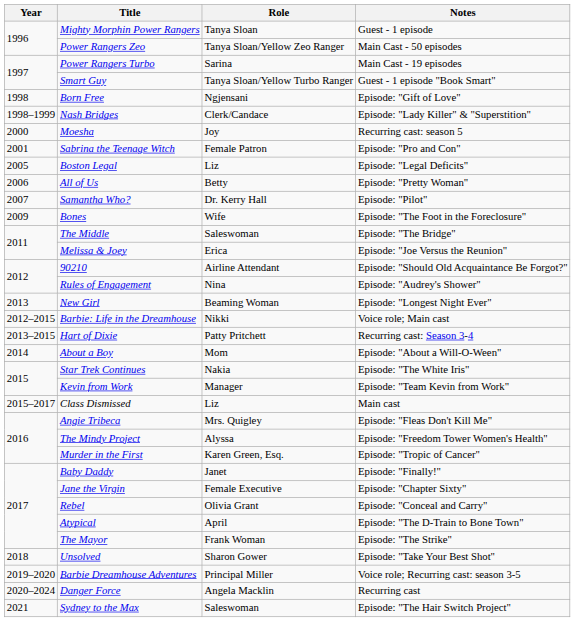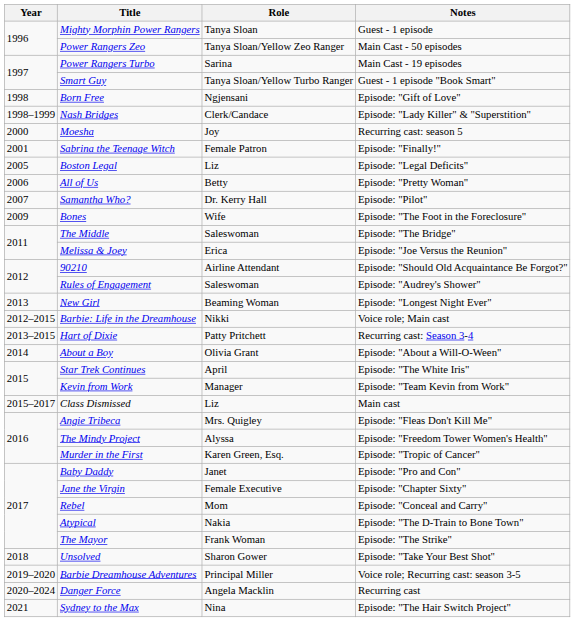 <table class="wikitable plainrowheaders sortable" style="margin-right: 0;">
 <tr>
 <th>Year</th>
 <th>Title</th>
 <th>Role</th>
 <th>Notes</th>
 </tr>
 <tr>
 <td rowspan=2>1996</td>
 <td><em><a href='#'>Mighty Morphin Power Rangers</a></em></td>
 <td>Tanya Sloan</td>
 <td>Guest - 1 episode</td>
 </tr>
 <tr>
 <td><em><a href='#'>Power Rangers Zeo</a></em></td>
 <td>Tanya Sloan/Yellow Zeo Ranger</td>
 <td>Main Cast - 50 episodes</td>
 </tr>
 <tr>
 <td rowspan=2>1997</td>
 <td><em><a href='#'>Power Rangers Turbo</a></em></td>
 <td>Sarina</td>
 <td>Main Cast - 19 episodes</td>
 </tr>
 <tr>
 <td><em><a href='#'>Smart Guy</a></em></td>
 <td>Tanya Sloan/Yellow Turbo Ranger</td>
 <td>Guest - 1 episode "Book Smart"</td>
 </tr>
 <tr>
 <td>1998</td>
 <td><em><a href='#'>Born Free</a></em></td>
 <td>Ngjensani</td>
 <td>Episode: "Gift of Love"</td>
 </tr>
 <tr>
 <td>1998–1999</td>
 <td><em><a href='#'>Nash Bridges</a></em></td>
 <td>Clerk/Candace</td>
 <td>Episode: "Lady Killer" & "Superstition"</td>
 </tr>
 <tr>
 <td>2000</td>
 <td><em><a href='#'>Moesha</a></em></td>
 <td>Joy</td>
 <td>Recurring cast: season 5</td>
 </tr>
 <tr>
 <td>2001</td>
 <td><em><a href='#'>Sabrina the Teenage Witch</a></em></td>
 <td>Female Patron</td>
-<td>Episode: "Pro and Con"</td>
+<td>Episode: "Finally!"</td>
 </tr>
 <tr>
 <td>2005</td>
 <td><em><a href='#'>Boston Legal</a></em></td>
 <td>Liz</td>
 <td>Episode: "Legal Deficits"</td>
 </tr>
 <tr>
 <td>2006</td>
 <td><em><a href='#'>All of Us</a></em></td>
 <td>Betty</td>
 <td>Episode: "Pretty Woman"</td>
 </tr>
 <tr>
 <td>2007</td>
 <td><em><a href='#'>Samantha Who?</a></em></td>
 <td>Dr. Kerry Hall</td>
 <td>Episode: "Pilot"</td>
 </tr>
 <tr>
 <td>2009</td>
 <td><em><a href='#'>Bones</a></em></td>
 <td>Wife</td>
 <td>Episode: "The Foot in the Foreclosure"</td>
 </tr>
 <tr>
 <td rowspan=2>2011</td>
 <td><em><a href='#'>The Middle</a></em></td>
 <td>Saleswoman</td>
 <td>Episode: "The Bridge"</td>
 </tr>
 <tr>
 <td><em><a href='#'>Melissa & Joey</a></em></td>
 <td>Erica</td>
 <td>Episode: "Joe Versus the Reunion"</td>
 </tr>
 <tr>
 <td rowspan=2>2012</td>
 <td><em><a href='#'>90210</a></em></td>
 <td>Airline Attendant</td>
 <td>Episode: "Should Old Acquaintance Be Forgot?"</td>
 </tr>
 <tr>
 <td><em><a href='#'>Rules of Engagement</a></em></td>
-<td>Nina</td>
+<td>Saleswoman</td>
 <td>Episode: "Audrey's Shower"</td>
 </tr>
 <tr>
 <td>2013</td>
 <td><em><a href='#'>New Girl</a></em></td>
 <td>Beaming Woman</td>
 <td>Episode: "Longest Night Ever"</td>
 </tr>
 <tr>
 <td>2012–2015</td>
 <td><em><a href='#'>Barbie: Life in the Dreamhouse</a></em></td>
 <td>Nikki</td>
 <td>Voice role; Main cast</td>
 </tr>
 <tr>
 <td>2013–2015</td>
 <td><em><a href='#'>Hart of Dixie</a></em></td>
 <td>Patty Pritchett</td>
 <td>Recurring cast: <a href='#'>Season 3</a>-<a href='#'>4</a></td>
 </tr>
 <tr>
 <td>2014</td>
 <td><em><a href='#'>About a Boy</a></em></td>
-<td>Mom</td>
+<td>Olivia Grant</td>
 <td>Episode: "About a Will-O-Ween"</td>
 </tr>
 <tr>
 <td rowspan=2>2015</td>
 <td><em><a href='#'>Star Trek Continues</a></em></td>
-<td>Nakia</td>
+<td>April</td>
 <td>Episode: "The White Iris"</td>
 </tr>
 <tr>
 <td><em><a href='#'>Kevin from Work</a></em></td>
 <td>Manager</td>
 <td>Episode: "Team Kevin from Work"</td>
 </tr>
 <tr>
 <td>2015–2017</td>
 <td><em>Class Dismissed</em></td>
 <td>Liz</td>
 <td>Main cast</td>
 </tr>
 <tr>
 <td rowspan=3>2016</td>
 <td><em><a href='#'>Angie Tribeca</a></em></td>
 <td>Mrs. Quigley</td>
 <td>Episode: "Fleas Don't Kill Me"</td>
 </tr>
 <tr>
 <td><em><a href='#'>The Mindy Project</a></em></td>
 <td>Alyssa</td>
 <td>Episode: "Freedom Tower Women's Health"</td>
 </tr>
 <tr>
 <td><em><a href='#'>Murder in the First</a></em></td>
 <td>Karen Green, Esq.</td>
 <td>Episode: "Tropic of Cancer"</td>
 </tr>
 <tr>
 <td rowspan=5>2017</td>
 <td><em><a href='#'>Baby Daddy</a></em></td>
 <td>Janet</td>
-<td>Episode: "Finally!"</td>
+<td>Episode: "Pro and Con"</td>
 </tr>
 <tr>
 <td><em><a href='#'>Jane the Virgin</a></em></td>
 <td>Female Executive</td>
 <td>Episode: "Chapter Sixty"</td>
 </tr>
 <tr>
 <td><em><a href='#'>Rebel</a></em></td>
-<td>Olivia Grant</td>
+<td>Mom</td>
 <td>Episode: "Conceal and Carry"</td>
 </tr>
 <tr>
 <td><em><a href='#'>Atypical</a></em></td>
-<td>April</td>
+<td>Nakia</td>
 <td>Episode: "The D-Train to Bone Town"</td>
 </tr>
 <tr>
 <td><em><a href='#'>The Mayor</a></em></td>
 <td>Frank Woman</td>
 <td>Episode: "The Strike"</td>
 </tr>
 <tr>
 <td>2018</td>
 <td><em><a href='#'>Unsolved</a></em></td>
 <td>Sharon Gower</td>
 <td>Episode: "Take Your Best Shot"</td>
 </tr>
 <tr>
 <td>2019–2020</td>
 <td><em><a href='#'>Barbie Dreamhouse Adventures</a></em></td>
 <td>Principal Miller</td>
 <td>Voice role; Recurring cast: season 3-5</td>
 </tr>
 <tr>
 <td>2020–2024</td>
 <td><em><a href='#'>Danger Force</a></em></td>
 <td>Angela Macklin</td>
 <td>Recurring cast</td>
 </tr>
 <tr>
 <td>2021</td>
 <td><em><a href='#'>Sydney to the Max</a></em></td>
-<td>Saleswoman</td>
+<td>Nina</td>
 <td>Episode: "The Hair Switch Project"</td>
 </tr>
 </table>
